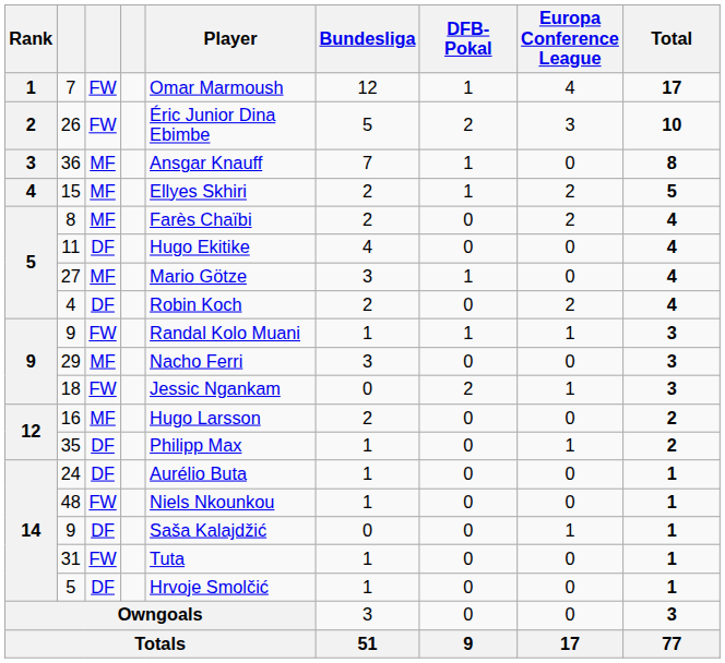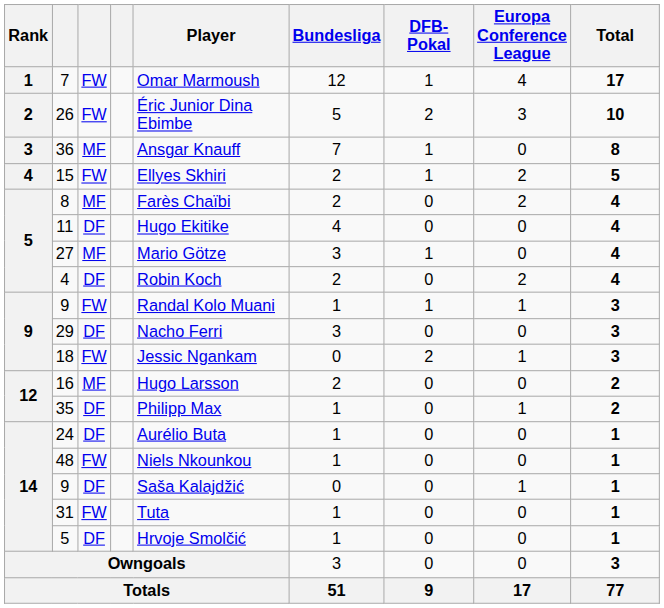 <table class="wikitable" style="text-align:center">
 <tr>
 <th width=15>Rank</th>
 <th width=15></th>
 <th width=15></th>
 <th width=15></th>
 <th width=145>Player</th>
 <th width=80><a href='#'>Bundesliga</a></th>
 <th width=80><a href='#'>DFB-Pokal</a></th>
 <th width=80><a href='#'>Europa Conference League</a></th>
 <th width=80>Total</th>
 </tr>
 <tr>
 <th>1</th>
 <td>7</td>
 <td><a href='#'>FW</a></td>
 <td></td>
 <td align=left><a href='#'>Omar Marmoush</a></td>
 <td>12</td>
 <td>1</td>
 <td>4</td>
 <td><strong>17</strong></td>
 </tr>
 <tr>
 <th rowspan=1>2</th>
 <td>26</td>
 <td><a href='#'>FW</a></td>
 <td></td>
 <td align=left><a href='#'>Éric Junior Dina Ebimbe</a></td>
 <td>5</td>
 <td>2</td>
 <td>3</td>
 <td><strong>10</strong></td>
 </tr>
 <tr>
 <th rowspan=1>3</th>
 <td>36</td>
 <td><a href='#'>MF</a></td>
 <td></td>
 <td align=left><a href='#'>Ansgar Knauff</a></td>
 <td>7</td>
 <td>1</td>
 <td>0</td>
 <td><strong>8</strong></td>
 </tr>
 <tr>
 <th rowspan=1>4</th>
 <td>15</td>
-<td><a href='#'>MF</a></td>
+<td><a href='#'>FW</a></td>
 <td></td>
 <td align=left><a href='#'>Ellyes Skhiri</a></td>
 <td>2</td>
 <td>1</td>
 <td>2</td>
 <td><strong>5</strong></td>
 </tr>
 <tr>
 <th rowspan=4>5</th>
 <td>8</td>
 <td><a href='#'>MF</a></td>
 <td></td>
 <td align=left><a href='#'>Farès Chaïbi</a></td>
 <td>2</td>
 <td>0</td>
 <td>2</td>
 <td><strong>4</strong></td>
 </tr>
 <tr>
 <td>11</td>
 <td><a href='#'>DF</a></td>
 <td></td>
 <td align=left><a href='#'>Hugo Ekitike</a></td>
 <td>4</td>
 <td>0</td>
 <td>0</td>
 <td><strong>4</strong></td>
 </tr>
 <tr>
 <td>27</td>
 <td><a href='#'>MF</a></td>
 <td></td>
 <td align=left><a href='#'>Mario Götze</a></td>
 <td>3</td>
 <td>1</td>
 <td>0</td>
 <td><strong>4</strong></td>
 </tr>
 <tr>
 <td>4</td>
 <td><a href='#'>DF</a></td>
 <td></td>
 <td align=left><a href='#'>Robin Koch</a></td>
 <td>2</td>
 <td>0</td>
 <td>2</td>
 <td><strong>4</strong></td>
 </tr>
 <tr>
 <th rowspan=3>9</th>
 <td>9</td>
 <td><a href='#'>FW</a></td>
 <td></td>
 <td align=left><a href='#'>Randal Kolo Muani</a></td>
 <td>1</td>
 <td>1</td>
 <td>1</td>
 <td><strong>3</strong></td>
 </tr>
 <tr>
 <td>29</td>
-<td><a href='#'>MF</a></td>
+<td><a href='#'>DF</a></td>
 <td></td>
 <td align=left><a href='#'>Nacho Ferri</a></td>
 <td>3</td>
 <td>0</td>
 <td>0</td>
 <td><strong>3</strong></td>
 </tr>
 <tr>
 <td>18</td>
 <td><a href='#'>FW</a></td>
 <td></td>
 <td align=left><a href='#'>Jessic Ngankam</a></td>
 <td>0</td>
 <td>2</td>
 <td>1</td>
 <td><strong>3</strong></td>
 </tr>
 <tr>
 <th rowspan=2>12</th>
 <td>16</td>
 <td><a href='#'>MF</a></td>
 <td></td>
 <td align=left><a href='#'>Hugo Larsson</a></td>
 <td>2</td>
 <td>0</td>
 <td>0</td>
 <td><strong>2</strong></td>
 </tr>
 <tr>
 <td>35</td>
 <td><a href='#'>DF</a></td>
 <td></td>
 <td align=left><a href='#'>Philipp Max</a></td>
 <td>1</td>
 <td>0</td>
 <td>1</td>
 <td><strong>2</strong></td>
 </tr>
 <tr>
 <th rowspan=5>14</th>
 <td>24</td>
 <td><a href='#'>DF</a></td>
 <td></td>
 <td align=left><a href='#'>Aurélio Buta</a></td>
 <td>1</td>
 <td>0</td>
 <td>0</td>
 <td><strong>1</strong></td>
 </tr>
 <tr>
 <td>48</td>
 <td><a href='#'>FW</a></td>
 <td></td>
 <td align=left><a href='#'>Niels Nkounkou</a></td>
 <td>1</td>
 <td>0</td>
 <td>0</td>
 <td><strong>1</strong></td>
 </tr>
 <tr>
 <td>9</td>
 <td><a href='#'>DF</a></td>
 <td></td>
 <td align=left><a href='#'>Saša Kalajdžić</a></td>
 <td>0</td>
 <td>0</td>
 <td>1</td>
 <td><strong>1</strong></td>
 </tr>
 <tr>
 <td>31</td>
 <td><a href='#'>FW</a></td>
 <td></td>
 <td align=left><a href='#'>Tuta</a></td>
 <td>1</td>
 <td>0</td>
 <td>0</td>
 <td><strong>1</strong></td>
 </tr>
 <tr>
 <td>5</td>
 <td><a href='#'>DF</a></td>
 <td></td>
 <td align=left><a href='#'>Hrvoje Smolčić</a></td>
 <td>1</td>
 <td>0</td>
 <td>0</td>
 <td><strong>1</strong></td>
 </tr>
 <tr>
 <th colspan=5>Owngoals</th>
 <td>3</td>
 <td>0</td>
 <td>0</td>
 <td><strong>3</strong></td>
 </tr>
 <tr>
 <th colspan=5>Totals</th>
 <th>51</th>
 <th>9</th>
 <th>17</th>
 <th>77</th>
 </tr>
 </table>
